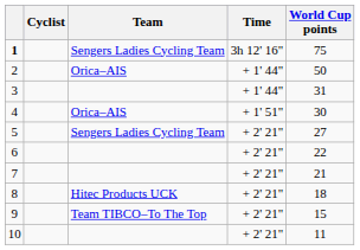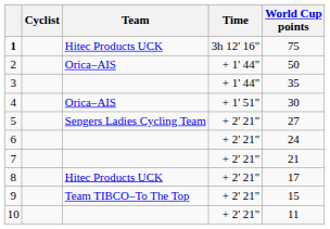 <table class="wikitable">
 <tr style="background:#ccccff;">
 <th></th>
 <th>Cyclist</th>
 <th>Team</th>
 <th>Time</th>
 <th><a href='#'>World Cup</a><br>points</th>
 </tr>
 <tr>
 <td align=center><strong>1</strong></td>
 <td></td>
-<td><a href='#'>Sengers Ladies Cycling Team</a></td>
+<td><a href='#'>Hitec Products UCK</a></td>
 <td align=right>3h 12' 16"</td>
 <td align=center>75</td>
 </tr>
 <tr>
 <td align=center>2</td>
 <td></td>
 <td><a href='#'>Orica–AIS</a></td>
 <td align=right>+ 1' 44"</td>
 <td align=center>50</td>
 </tr>
 <tr>
 <td align=center>3</td>
 <td></td>
 <td></td>
 <td align=right>+ 1' 44"</td>
-<td align=center>31</td>
+<td align=center>35</td>
 </tr>
 <tr>
 <td align=center>4</td>
 <td></td>
 <td><a href='#'>Orica–AIS</a></td>
 <td align=right>+ 1' 51"</td>
 <td align=center>30</td>
 </tr>
 <tr>
 <td align=center>5</td>
 <td></td>
 <td><a href='#'>Sengers Ladies Cycling Team</a></td>
 <td align=right>+ 2' 21"</td>
 <td align=center>27</td>
 </tr>
 <tr>
 <td align=center>6</td>
 <td></td>
 <td></td>
 <td align=right>+ 2' 21"</td>
-<td align=center>22</td>
+<td align=center>24</td>
 </tr>
 <tr>
 <td align=center>7</td>
 <td></td>
 <td></td>
 <td align=right>+ 2' 21"</td>
 <td align=center>21</td>
 </tr>
 <tr>
 <td align=center>8</td>
 <td></td>
 <td><a href='#'>Hitec Products UCK</a></td>
 <td align=right>+ 2' 21"</td>
-<td align=center>18</td>
+<td align=center>17</td>
 </tr>
 <tr>
 <td align=center>9</td>
 <td></td>
 <td><a href='#'>Team TIBCO–To The Top</a></td>
 <td align=right>+ 2' 21"</td>
 <td align=center>15</td>
 </tr>
 <tr>
 <td align=center>10</td>
 <td></td>
 <td></td>
 <td align=right>+ 2' 21"</td>
 <td align=center>11</td>
 </tr>
 </table>
